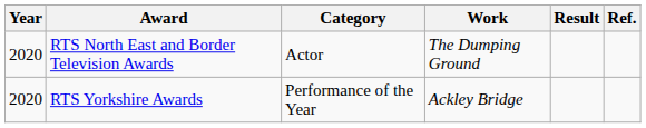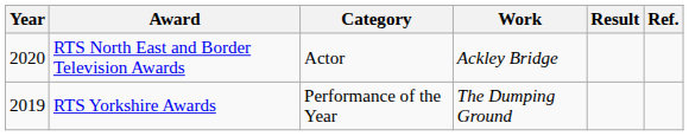 <table class="wikitable sortable">
 <tr>
 <th>Year</th>
 <th>Award</th>
 <th>Category</th>
 <th>Work</th>
 <th>Result</th>
 <th>Ref.</th>
 </tr>
 <tr>
 <td>2020</td>
 <td><a href='#'>RTS North East and Border Television Awards</a></td>
 <td>Actor</td>
+<td><em>Ackley Bridge</em></td>
+<td></td>
+<td style = "text-align: center;"></td>
+</tr>
+<tr>
+<td>2019</td>
+<td><a href='#'>RTS Yorkshire Awards</a></td>
+<td>Performance of the Year</td>
 <td><em>The Dumping Ground</em></td>
 <td></td>
 <td style = "text-align: center;"></td>
 </tr>
-<tr>
-<td>2020</td>
-<td><a href='#'>RTS Yorkshire Awards</a></td>
-<td>Performance of the Year</td>
-<td><em>Ackley Bridge</em></td>
-<td></td>
-<td style = "text-align: center;"></td>
-</tr>
 </table>
